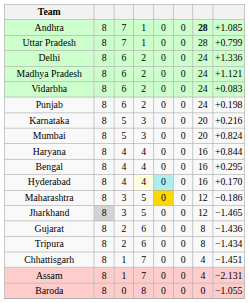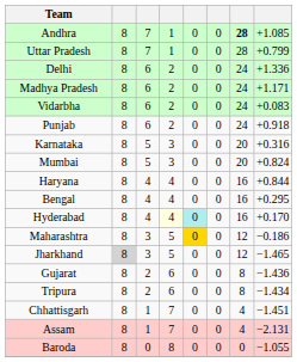 <table class="wikitable" style="text-align:center">
 <tr>
 <th style="width:140px;">Team</th>
 <th style="width:25px;"></th>
 <th style="width:25px;"></th>
 <th style="width:25px;"></th>
 <th style="width:25px;"></th>
 <th style="width:25px;"></th>
 <th style="width:25px;"></th>
 <th style="width:40px;"></th>
 </tr>
 <tr style="background:#cfc;">
 <td>Andhra</td>
 <td>8</td>
 <td>7</td>
 <td>1</td>
 <td>0</td>
 <td>0</td>
 <td><strong>28</strong></td>
 <td>+1.085</td>
 </tr>
 <tr style="background:#cfc;">
 <td>Uttar Pradesh</td>
 <td>8</td>
 <td>7</td>
 <td>1</td>
 <td>0</td>
 <td>0</td>
 <td>28</td>
 <td>+0.799</td>
 </tr>
 <tr style="background:#cfc;">
 <td>Delhi</td>
 <td>8</td>
 <td>6</td>
 <td>2</td>
 <td>0</td>
 <td>0</td>
 <td>24</td>
 <td>+1.336</td>
 </tr>
 <tr style="background:#cfc;">
 <td>Madhya Pradesh</td>
 <td>8</td>
 <td>6</td>
 <td>2</td>
 <td>0</td>
 <td>0</td>
 <td>24</td>
-<td>+1.121</td>
+<td>+1.171</td>
 </tr>
 <tr style="background:#cfc;">
 <td>Vidarbha</td>
 <td>8</td>
 <td>6</td>
 <td>2</td>
 <td>0</td>
 <td>0</td>
 <td>24</td>
 <td>+0.083</td>
 </tr>
 <tr>
 <td>Punjab</td>
 <td>8</td>
 <td>6</td>
 <td>2</td>
 <td>0</td>
 <td>0</td>
 <td>24</td>
-<td>+0.198</td>
+<td>+0.918</td>
 </tr>
 <tr>
 <td>Karnataka</td>
 <td>8</td>
 <td>5</td>
 <td>3</td>
 <td>0</td>
 <td>0</td>
 <td>20</td>
-<td>+0.216</td>
+<td>+0.316</td>
 </tr>
 <tr>
 <td>Mumbai</td>
 <td>8</td>
 <td>5</td>
 <td>3</td>
 <td>0</td>
 <td>0</td>
 <td>20</td>
 <td>+0.824</td>
 </tr>
 <tr>
 <td>Haryana</td>
 <td>8</td>
 <td>4</td>
 <td>4</td>
 <td>0</td>
 <td>0</td>
 <td>16</td>
 <td>+0.844</td>
 </tr>
 <tr>
 <td>Bengal</td>
 <td>8</td>
 <td>4</td>
 <td>4</td>
 <td>0</td>
 <td>0</td>
 <td>16</td>
 <td>+0.295</td>
 </tr>
 <tr>
 <td>Hyderabad</td>
 <td>8</td>
 <td>4</td>
 <td style="background: lightyellow;">4</td>
 <td style="background: paleturquoise;">0</td>
 <td>0</td>
 <td>16</td>
 <td>+0.170</td>
 </tr>
 <tr>
 <td>Maharashtra</td>
 <td>8</td>
 <td>3</td>
 <td>5</td>
 <td style="background: gold;">0</td>
 <td>0</td>
 <td>12</td>
 <td>−0.186</td>
 </tr>
 <tr>
 <td>Jharkhand</td>
 <td style="background: lightgrey;">8</td>
 <td>3</td>
 <td>5</td>
 <td>0</td>
 <td>0</td>
 <td>12</td>
 <td>−1.465</td>
 </tr>
 <tr>
 <td>Gujarat</td>
 <td>8</td>
 <td>2</td>
 <td>6</td>
 <td>0</td>
 <td>0</td>
 <td>8</td>
 <td>−1.436</td>
 </tr>
 <tr>
 <td>Tripura</td>
 <td>8</td>
 <td>2</td>
 <td>6</td>
 <td>0</td>
 <td>0</td>
 <td>8</td>
 <td>−1.434</td>
 </tr>
 <tr>
 <td>Chhattisgarh</td>
 <td>8</td>
 <td>1</td>
 <td>7</td>
 <td>0</td>
 <td>0</td>
 <td>4</td>
 <td>−1.451</td>
 </tr>
 <tr style="background:#fcc">
 <td>Assam</td>
 <td>8</td>
 <td>1</td>
 <td>7</td>
 <td>0</td>
 <td>0</td>
 <td>4</td>
 <td>−2.131</td>
 </tr>
 <tr style="background:#fcc">
 <td>Baroda</td>
 <td>8</td>
 <td>0</td>
 <td>8</td>
 <td>0</td>
 <td>0</td>
 <td>0</td>
 <td>−1.055</td>
 </tr>
 <tr>
 </tr>
 </table>
